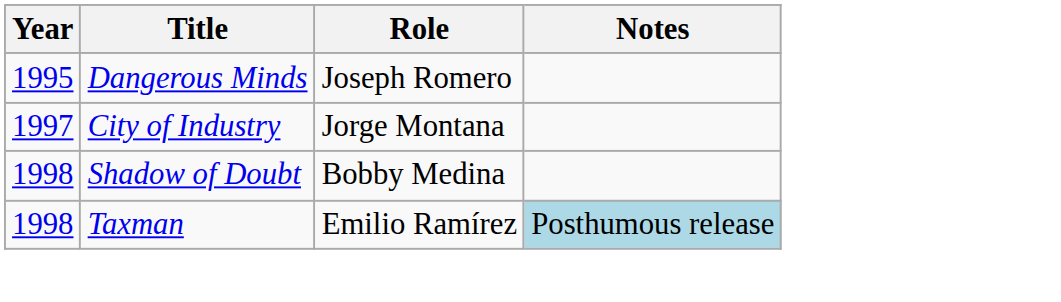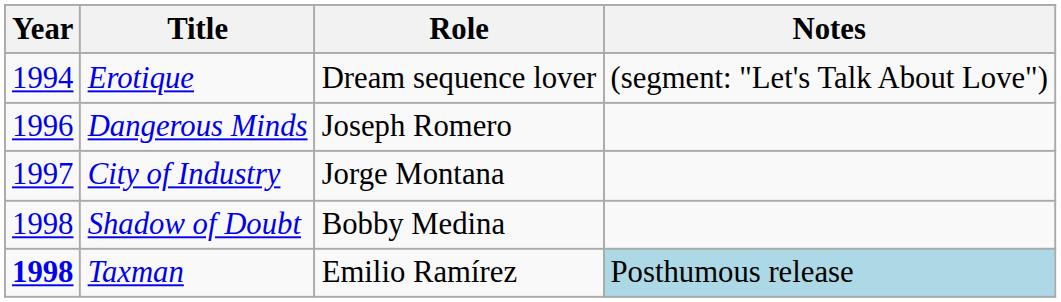 <table class="wikitable">
 <tr>
 <th>Year</th>
 <th>Title</th>
 <th>Role</th>
 <th>Notes</th>
 </tr>
 <tr>
-<td align="center"><a href='#'>1995</a></td>
+<td align="center"><a href='#'>1994</a></td>
+<td><em><a href='#'>Erotique</a></em></td>
+<td>Dream sequence lover</td>
+<td>(segment: "Let's Talk About Love")</td>
+</tr>
+<tr>
+<td align="center"><a href='#'>1996</a></td>
 <td><em><a href='#'>Dangerous Minds</a></em></td>
 <td>Joseph Romero</td>
 <td></td>
 </tr>
 <tr>
 <td align="center"><a href='#'>1997</a></td>
 <td><em><a href='#'>City of Industry</a></em></td>
 <td>Jorge Montana</td>
 <td></td>
 </tr>
 <tr>
 <td align="center"><a href='#'>1998</a></td>
 <td><em><a href='#'>Shadow of Doubt</a></em></td>
 <td>Bobby Medina</td>
 <td></td>
 </tr>
 <tr>
-<td align="center"><a href='#'>1998</a></td>
+<td align="center"><strong><a href='#'>1998</a></strong></td>
 <td><em><a href='#'>Taxman</a></em></td>
 <td>Emilio Ramírez</td>
 <td style="background: lightblue;">Posthumous release</td>
 </tr>
 </table>
